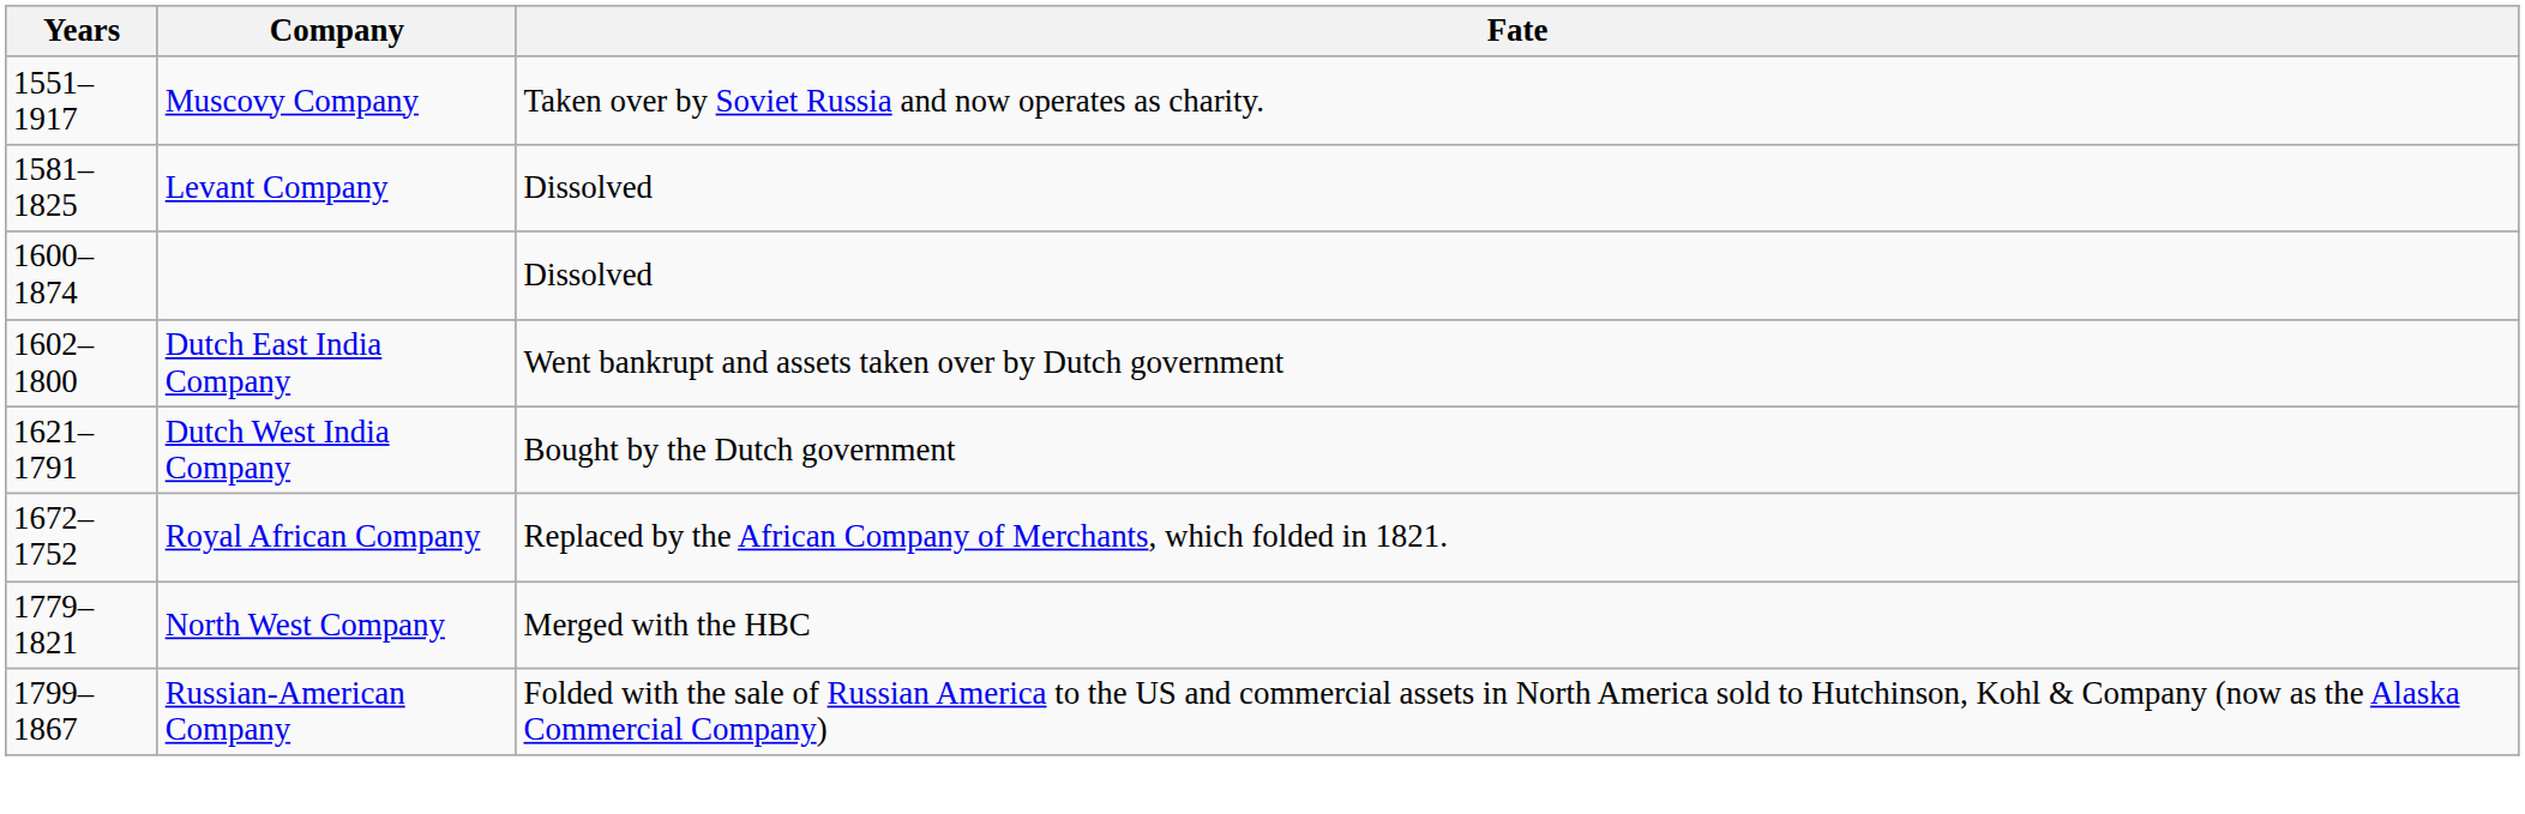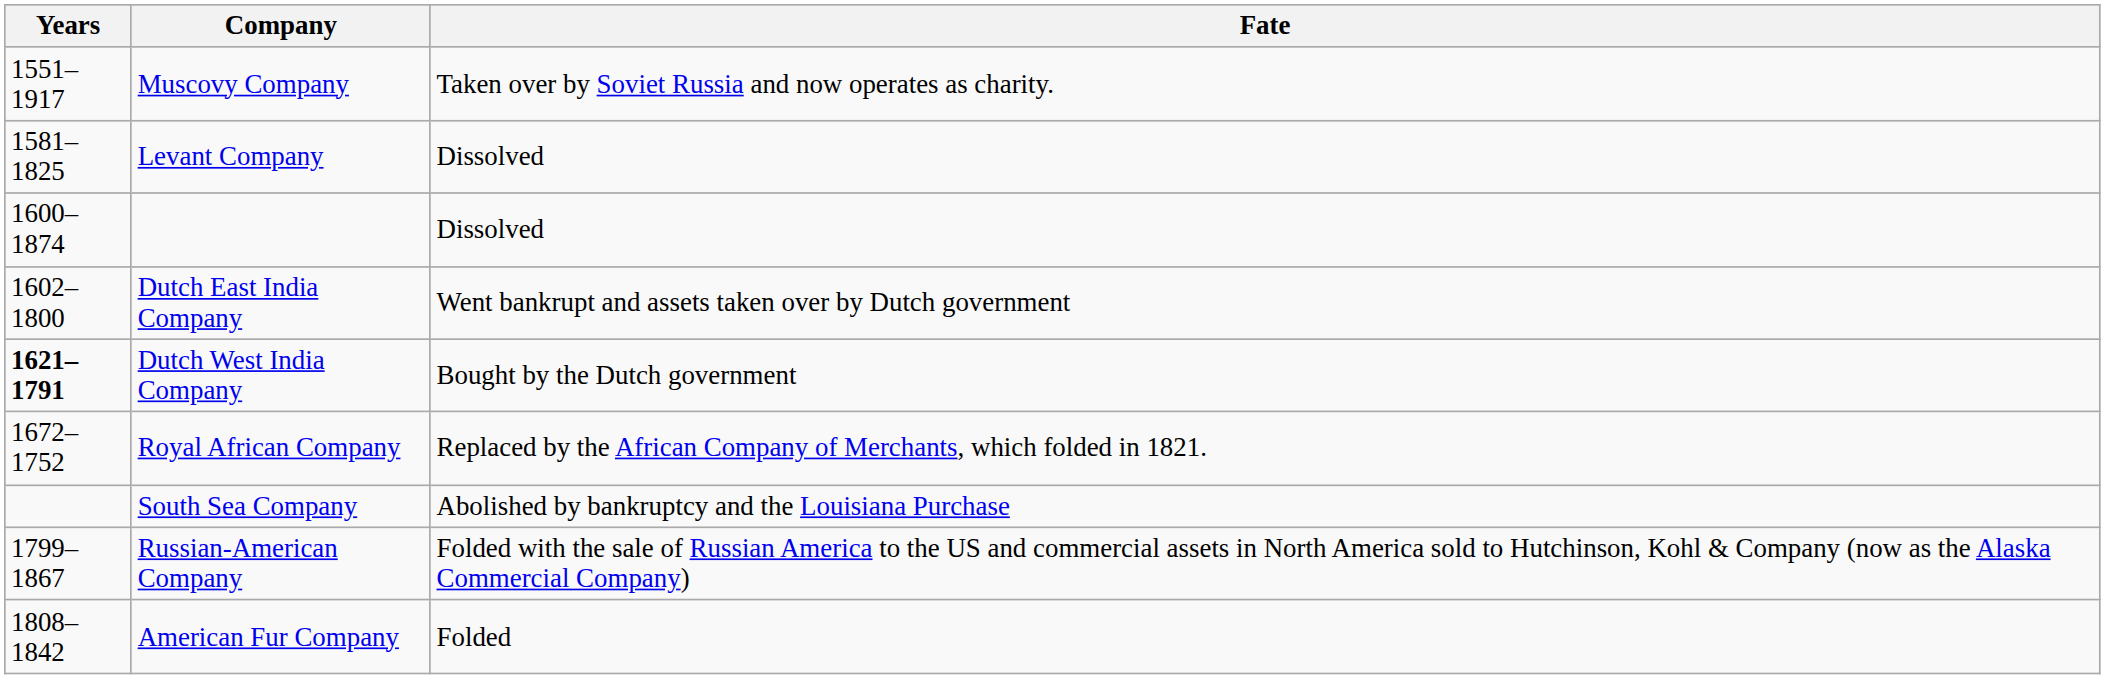 <table class="wikitable">
 <tr>
 <th>Years</th>
 <th>Company</th>
 <th>Fate</th>
 </tr>
 <tr>
 <td>1551–1917</td>
 <td><a href='#'>Muscovy Company</a></td>
 <td>Taken over by <a href='#'>Soviet Russia</a> and now operates as charity.</td>
 </tr>
 <tr>
 <td>1581–1825</td>
 <td><a href='#'>Levant Company</a></td>
 <td>Dissolved</td>
 </tr>
 <tr>
 <td>1600–1874</td>
 <td></td>
 <td>Dissolved</td>
 </tr>
 <tr>
 <td>1602–1800</td>
 <td><a href='#'>Dutch East India Company</a></td>
 <td>Went bankrupt and assets taken over by Dutch government</td>
 </tr>
 <tr>
-<td>1621–1791</td>
+<td><strong>1621–1791</strong></td>
 <td><a href='#'>Dutch West India Company</a></td>
 <td>Bought by the Dutch government</td>
 </tr>
 <tr>
 <td>1672–1752</td>
 <td><a href='#'>Royal African Company</a></td>
 <td>Replaced by the <a href='#'>African Company of Merchants</a>, which folded in 1821.</td>
 </tr>
 <tr>
-<td>1779–1821</td>
-<td><a href='#'>North West Company</a></td>
-<td>Merged with the HBC</td>
+<td></td>
+<td><a href='#'>South Sea Company</a></td>
+<td>Abolished by bankruptcy and the <a href='#'>Louisiana Purchase</a></td>
 </tr>
 <tr>
 <td>1799–1867</td>
 <td><a href='#'>Russian-American Company</a></td>
 <td>Folded with the sale of <a href='#'>Russian America</a> to the US and commercial assets in North America sold to Hutchinson, Kohl & Company (now as the <a href='#'>Alaska Commercial Company</a>)</td>
 </tr>
+<tr>
+<td>1808–1842</td>
+<td><a href='#'>American Fur Company</a></td>
+<td>Folded</td>
+</tr>
 </table>
